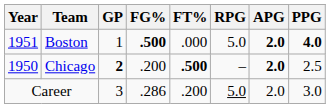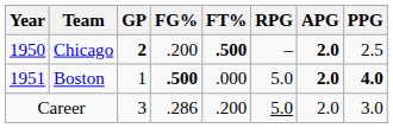 <table class="wikitable sortable" style="font-size:95%; text-align:right;">
 <tr>
 <th>Year</th>
 <th>Team</th>
 <th>GP</th>
 <th>FG%</th>
 <th>FT%</th>
 <th>RPG</th>
 <th>APG</th>
 <th>PPG</th>
 </tr>
 <tr>
+<td style="text-align:left;"><a href='#'>1950</a></td>
+<td style="text-align:left;"><a href='#'>Chicago</a></td>
+<td><strong>2</strong></td>
+<td>.200</td>
+<td><strong>.500</strong></td>
+<td>–</td>
+<td><strong>2.0</strong></td>
+<td>2.5</td>
+</tr>
+<tr>
 <td style="text-align:left;"><a href='#'>1951</a></td>
 <td style="text-align:left;"><a href='#'>Boston</a></td>
 <td>1</td>
 <td><strong>.500</strong></td>
 <td>.000</td>
 <td>5.0</td>
 <td><strong>2.0</strong></td>
 <td><strong>4.0</strong></td>
-</tr>
-<tr>
-<td style="text-align:left;"><a href='#'>1950</a></td>
-<td style="text-align:left;"><a href='#'>Chicago</a></td>
-<td><strong>2</strong></td>
-<td>.200</td>
-<td><strong>.500</strong></td>
-<td>–</td>
-<td><strong>2.0</strong></td>
-<td>2.5</td>
 </tr>
 <tr>
 <td colspan="2" style="text-align:center;">Career</td>
 <td>3</td>
 <td>.286</td>
 <td>.200</td>
 <td><u>5.0</u></td>
 <td>2.0</td>
 <td>3.0</td>
 </tr>
 </table>
